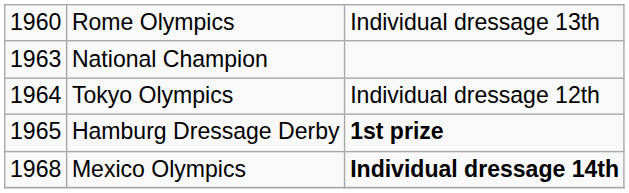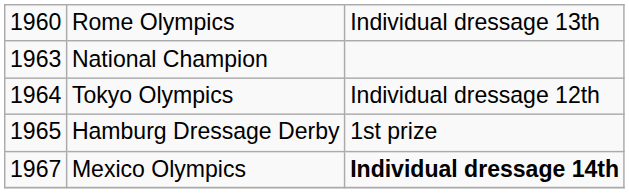 <table class="wikitable">
 <tr>
 <td>1960</td>
 <td>Rome Olympics</td>
 <td>Individual dressage 13th </td>
 </tr>
 <tr>
 <td>1963</td>
 <td>National Champion</td>
 <td></td>
 </tr>
 <tr>
 <td>1964</td>
 <td>Tokyo Olympics</td>
 <td>Individual dressage 12th </td>
 </tr>
 <tr>
 <td>1965</td>
 <td>Hamburg Dressage Derby</td>
-<td><strong>1st prize</strong></td>
+<td>1st prize</td>
 </tr>
 <tr>
-<td>1968</td>
+<td>1967</td>
 <td>Mexico Olympics</td>
 <td><strong>Individual dressage 14th </strong></td>
 </tr>
 <tr>
 </tr>
 </table>
